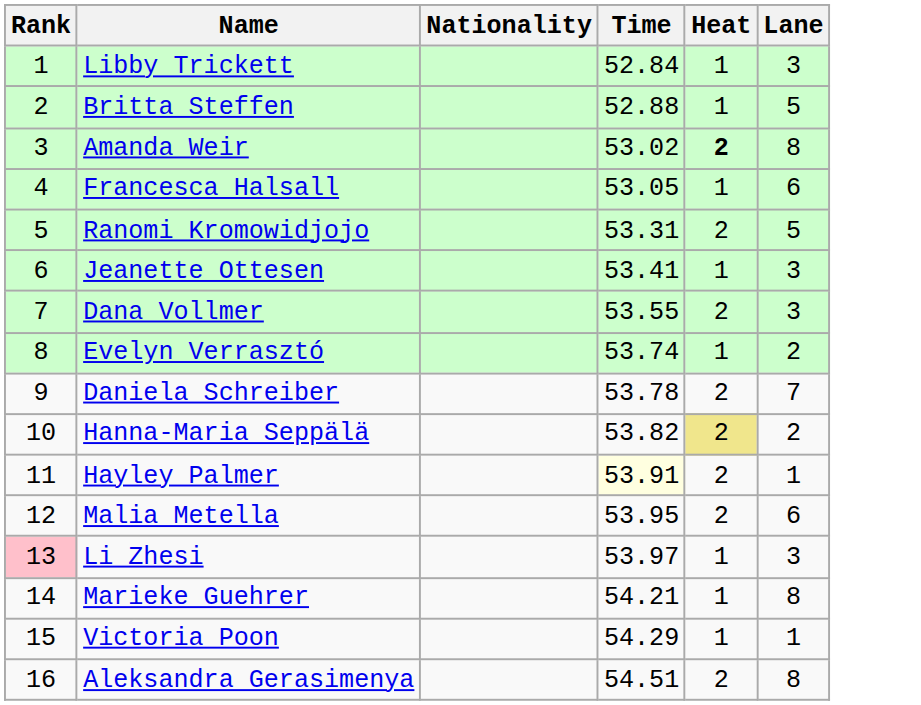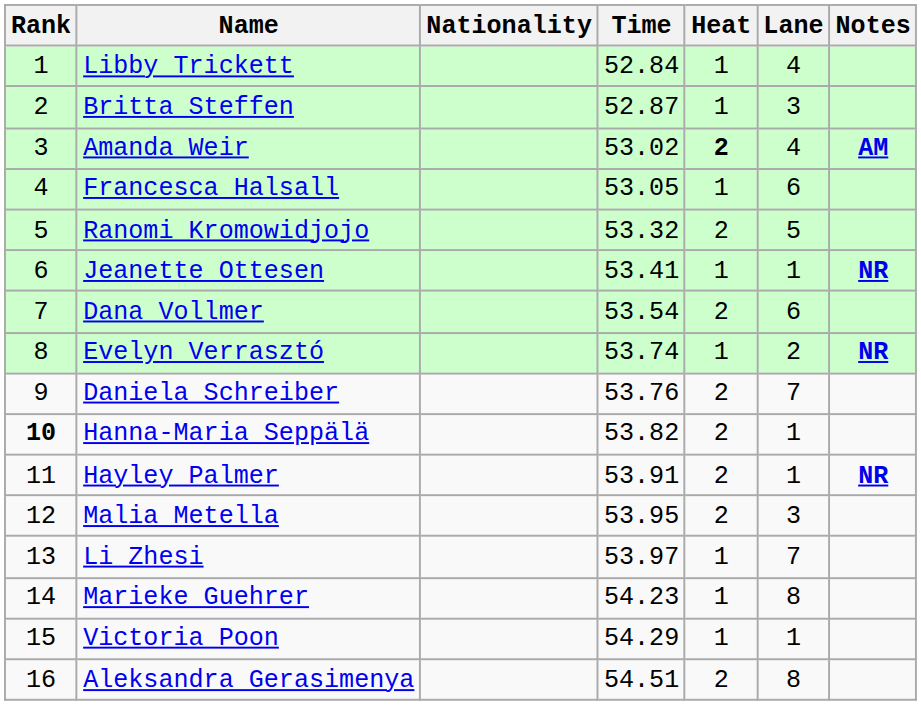 <table class="wikitable sortable" style="text-align:center">
 <tr>
 <th>Rank</th>
 <th>Name</th>
 <th>Nationality</th>
 <th>Time</th>
 <th>Heat</th>
 <th>Lane</th>
+<th>Notes</th>
 </tr>
 <tr bgcolor=ccffcc>
 <td>1</td>
 <td align=left><a href='#'>Libby Trickett</a></td>
 <td align=left></td>
 <td>52.84</td>
 <td>1</td>
-<td>3</td>
+<td>4</td>
+<td></td>
 </tr>
 <tr bgcolor=ccffcc>
 <td>2</td>
 <td align=left><a href='#'>Britta Steffen</a></td>
 <td align=left></td>
-<td>52.88</td>
+<td>52.87</td>
 <td>1</td>
-<td>5</td>
+<td>3</td>
+<td></td>
 </tr>
 <tr bgcolor=ccffcc>
 <td>3</td>
 <td align=left><a href='#'>Amanda Weir</a></td>
 <td align=left></td>
 <td>53.02</td>
 <td><strong>2</strong></td>
-<td>8</td>
+<td>4</td>
+<td><strong><a href='#'>AM</a></strong></td>
 </tr>
 <tr bgcolor=ccffcc>
 <td>4</td>
 <td align=left><a href='#'>Francesca Halsall</a></td>
 <td align=left></td>
 <td>53.05</td>
 <td>1</td>
 <td>6</td>
+<td></td>
 </tr>
 <tr bgcolor=ccffcc>
 <td>5</td>
 <td align=left><a href='#'>Ranomi Kromowidjojo</a></td>
 <td align=left></td>
-<td>53.31</td>
+<td>53.32</td>
 <td>2</td>
 <td>5</td>
+<td></td>
 </tr>
 <tr bgcolor=ccffcc>
 <td>6</td>
 <td align=left><a href='#'>Jeanette Ottesen</a></td>
 <td align=left></td>
 <td>53.41</td>
 <td>1</td>
-<td>3</td>
+<td>1</td>
+<td><strong><a href='#'>NR</a></strong></td>
 </tr>
 <tr bgcolor=ccffcc>
 <td>7</td>
 <td align=left><a href='#'>Dana Vollmer</a></td>
 <td align=left></td>
-<td>53.55</td>
+<td>53.54</td>
 <td>2</td>
-<td>3</td>
+<td>6</td>
+<td></td>
 </tr>
 <tr bgcolor=ccffcc>
 <td>8</td>
 <td align=left><a href='#'>Evelyn Verrasztó</a></td>
 <td align=left></td>
 <td>53.74</td>
 <td>1</td>
 <td>2</td>
+<td><strong><a href='#'>NR</a></strong></td>
 </tr>
 <tr>
 <td>9</td>
 <td align=left><a href='#'>Daniela Schreiber</a></td>
 <td align=left></td>
-<td>53.78</td>
+<td>53.76</td>
 <td>2</td>
 <td>7</td>
+<td></td>
 </tr>
 <tr>
-<td>10</td>
+<td><strong>10</strong></td>
 <td align=left><a href='#'>Hanna-Maria Seppälä</a></td>
 <td align=left></td>
 <td>53.82</td>
-<td style="background: khaki;">2</td>
 <td>2</td>
+<td>1</td>
+<td></td>
 </tr>
 <tr>
 <td>11</td>
 <td align=left><a href='#'>Hayley Palmer</a></td>
 <td align=left></td>
-<td style="background: lightyellow;">53.91</td>
+<td>53.91</td>
 <td>2</td>
 <td>1</td>
+<td><strong><a href='#'>NR</a></strong></td>
 </tr>
 <tr>
 <td>12</td>
 <td align=left><a href='#'>Malia Metella</a></td>
 <td align=left></td>
 <td>53.95</td>
 <td>2</td>
-<td>6</td>
+<td>3</td>
+<td></td>
 </tr>
 <tr>
-<td style="background: pink;">13</td>
+<td>13</td>
 <td align=left><a href='#'>Li Zhesi</a></td>
 <td align=left></td>
 <td>53.97</td>
 <td>1</td>
-<td>3</td>
+<td>7</td>
+<td></td>
 </tr>
 <tr>
 <td>14</td>
 <td align=left><a href='#'>Marieke Guehrer</a></td>
 <td align=left></td>
-<td>54.21</td>
+<td>54.23</td>
 <td>1</td>
 <td>8</td>
+<td></td>
 </tr>
 <tr>
 <td>15</td>
 <td align=left><a href='#'>Victoria Poon</a></td>
 <td align=left></td>
 <td>54.29</td>
 <td>1</td>
 <td>1</td>
+<td></td>
 </tr>
 <tr>
 <td>16</td>
 <td align=left><a href='#'>Aleksandra Gerasimenya</a></td>
 <td align=left></td>
 <td>54.51</td>
 <td>2</td>
 <td>8</td>
+<td></td>
 </tr>
 </table>
